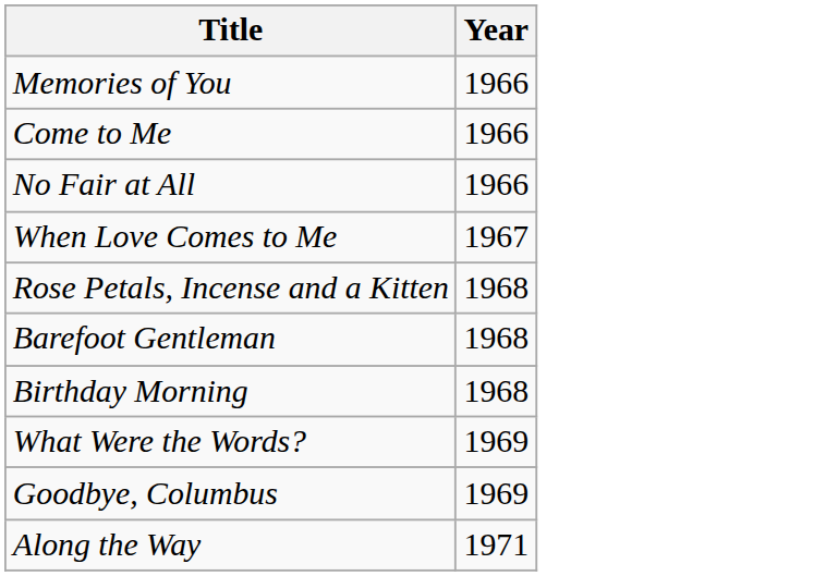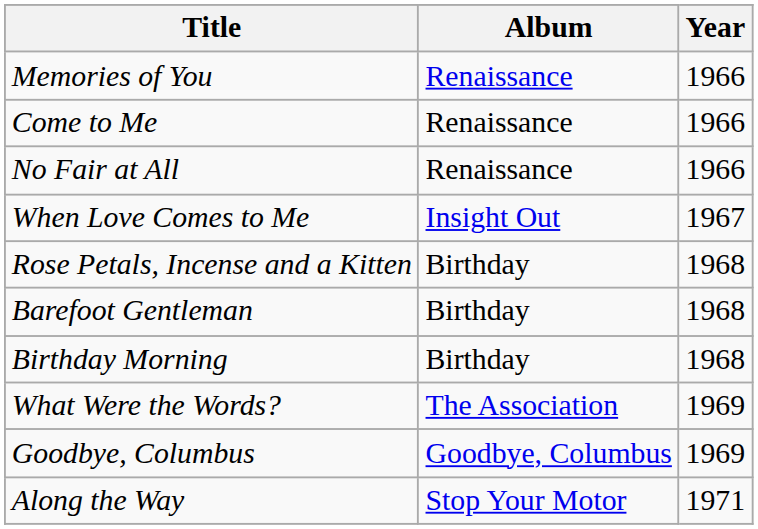 <table class="wikitable">
 <tr>
 <th>Title</th>
+<th>Album</th>
 <th>Year</th>
 </tr>
 <tr>
 <td><em>Memories of You</em></td>
+<td><a href='#'>Renaissance</a></td>
 <td>1966</td>
 </tr>
 <tr>
 <td><em>Come to Me</em></td>
+<td>Renaissance</td>
 <td>1966</td>
 </tr>
 <tr>
 <td><em>No Fair at All</em></td>
+<td>Renaissance</td>
 <td>1966</td>
 </tr>
 <tr>
 <td><em>When Love Comes to Me</em></td>
+<td><a href='#'>Insight Out</a></td>
 <td>1967</td>
 </tr>
 <tr>
 <td><em>Rose Petals, Incense and a Kitten</em></td>
+<td>Birthday</td>
 <td>1968</td>
 </tr>
 <tr>
 <td><em>Barefoot Gentleman</em></td>
+<td>Birthday</td>
 <td>1968</td>
 </tr>
 <tr>
 <td><em>Birthday Morning</em></td>
+<td>Birthday</td>
 <td>1968</td>
 </tr>
 <tr>
 <td><em>What Were the Words?</em></td>
+<td><a href='#'>The Association</a></td>
 <td>1969</td>
 </tr>
 <tr>
 <td><em>Goodbye, Columbus</em></td>
+<td><a href='#'>Goodbye, Columbus</a></td>
 <td>1969</td>
 </tr>
 <tr>
 <td><em>Along the Way</em></td>
+<td><a href='#'>Stop Your Motor</a></td>
 <td>1971</td>
 </tr>
 </table>
